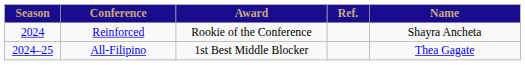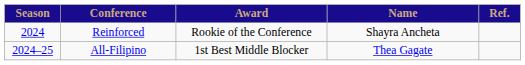 <table class="wikitable">
 <tr>
 <th width=70px style="background:#180B8E; color:#CCA97E; text-align: center">Season</th>
 <th width=150px style="background:#180B8E; color:#CCA97E">Conference</th>
 <th width=200px style="background:#180B8E; color:#CCA97E">Award</th>
+<th width=200px style="background:#180B8E; color:#CCA97E">Name</th>
 <th width=50px style="background:#180B8E; color:#CCA97E; text-align: center">Ref.</th>
-<th width=200px style="background:#180B8E; color:#CCA97E">Name</th>
 </tr>
 <tr style="text-align:center;">
 <td rowspan=1><a href='#'>2024</a></td>
 <td><a href='#'>Reinforced</a></td>
 <td>Rookie of the Conference</td>
+<td> Shayra Ancheta</td>
 <td></td>
-<td> Shayra Ancheta</td>
 </tr>
 <tr style="text-align:center;">
 <td><a href='#'>2024–25</a></td>
 <td><a href='#'>All-Filipino</a></td>
 <td>1st Best Middle Blocker</td>
+<td> <a href='#'>Thea Gagate</a></td>
 <td></td>
-<td> <a href='#'>Thea Gagate</a></td>
 </tr>
 </table>
